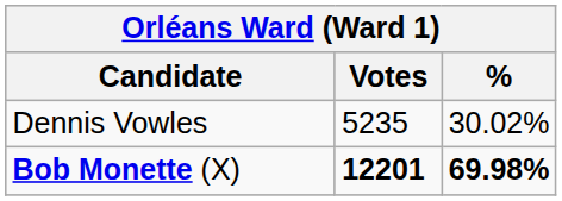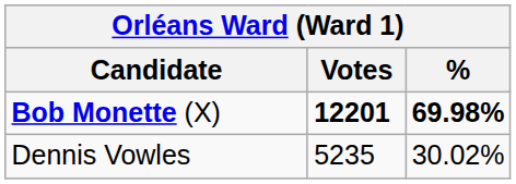 <table class="wikitable">
 <tr>
 <th colspan="3"><a href='#'>Orléans Ward</a> (Ward 1)</th>
 </tr>
 <tr>
 <th style="width: 170px">Candidate</th>
 <th style="width: 50px">Votes</th>
 <th style="width: 40px">%</th>
 </tr>
 <tr>
+<td><strong><a href='#'>Bob Monette</a></strong> (X)</td>
+<td><strong>12201</strong></td>
+<td><strong>69.98%</strong></td>
+</tr>
+<tr>
 <td>Dennis Vowles</td>
 <td>5235</td>
 <td>30.02%</td>
 </tr>
-<tr>
-<td><strong><a href='#'>Bob Monette</a></strong> (X)</td>
-<td><strong>12201</strong></td>
-<td><strong>69.98%</strong></td>
-</tr>
 </table>
